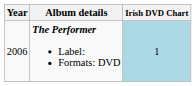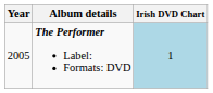 <table class="wikitable" style="text-align:center;">
 <tr>
 <th>Year</th>
 <th>Album details</th>
 <th colspan="3"><small>Irish DVD Chart</small></th>
 </tr>
 <tr>
-<td>2006</td>
+<td>2005</td>
 <td align="left"><strong><em>The Performer</em></strong><br><ul><li>Label:</li><li>Formats: DVD</li></ul></td>
 <td style="background: lightblue;">1</td>
 </tr>
 </table>
